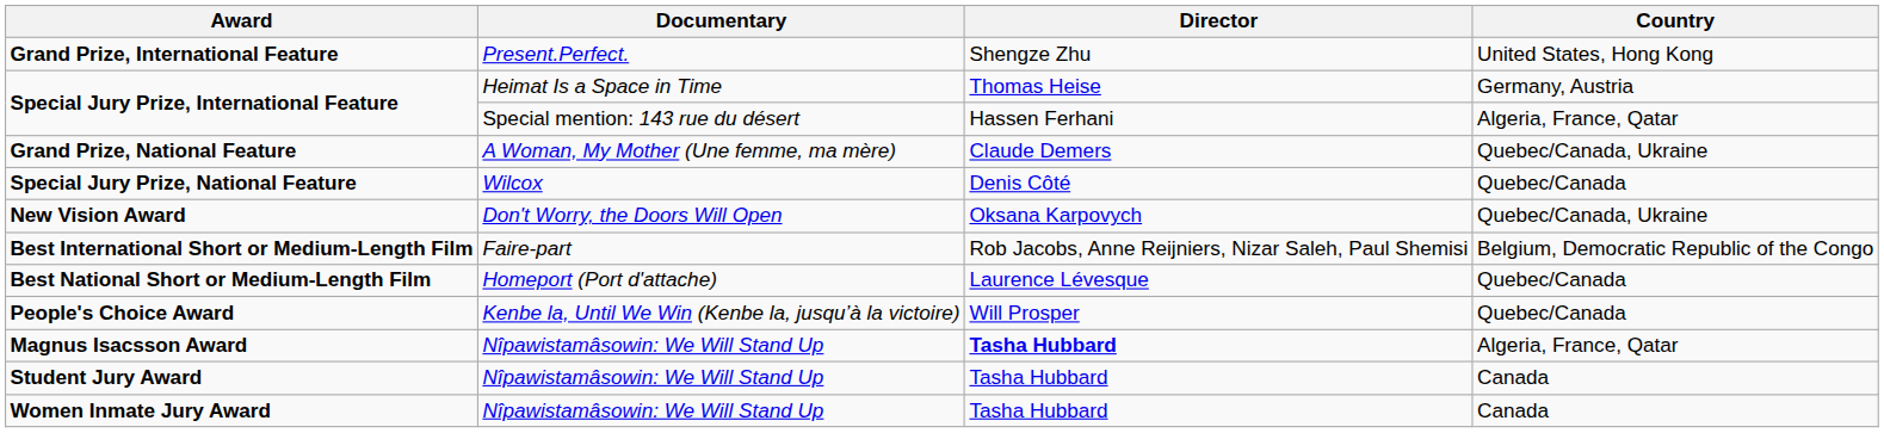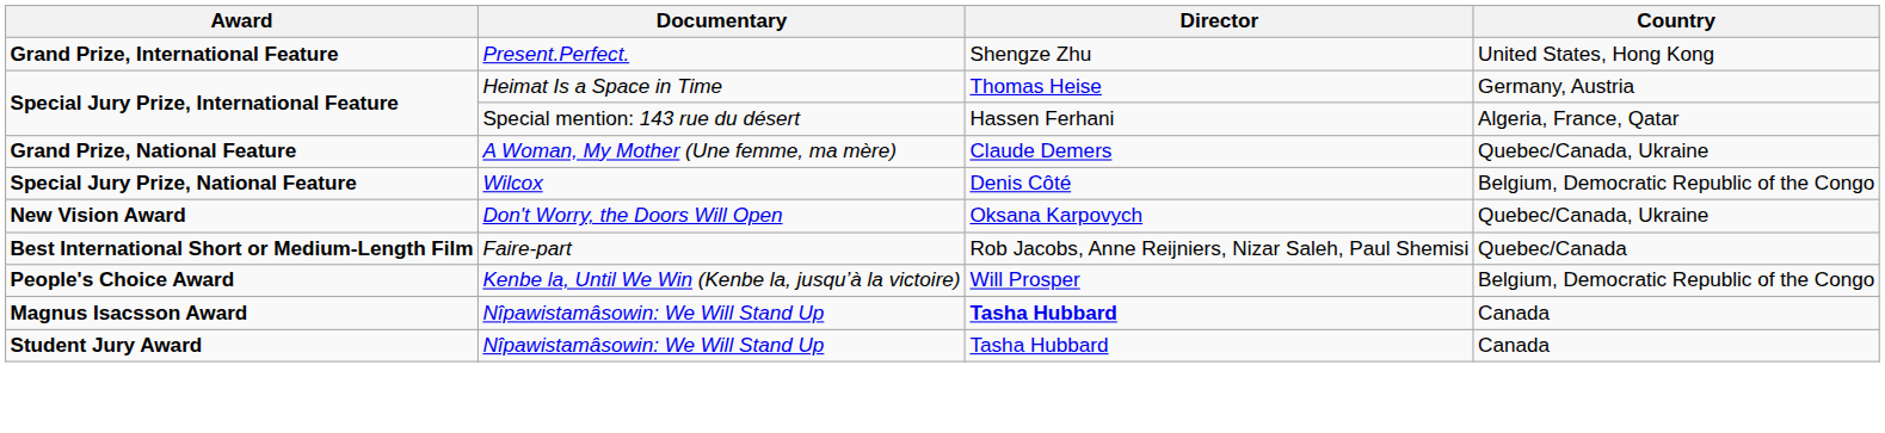 <table class="wikitable">
 <tr>
 <th>Award </th>
 <th>Documentary</th>
 <th>Director</th>
 <th>Country</th>
 </tr>
 <tr>
 <td><strong>Grand Prize, International Feature</strong></td>
 <td><em><a href='#'>Present.Perfect.</a></em></td>
 <td>Shengze Zhu</td>
 <td>United States, Hong Kong</td>
 </tr>
 <tr>
 <td rowspan="2"><strong>Special Jury Prize, International Feature</strong></td>
 <td><em>Heimat Is a Space in Time</em></td>
 <td><a href='#'>Thomas Heise</a></td>
 <td>Germany, Austria</td>
 </tr>
 <tr>
 <td>Special mention: <em>143 rue du désert</em></td>
 <td>Hassen Ferhani</td>
 <td>Algeria, France, Qatar</td>
 </tr>
 <tr>
 <td><strong>Grand Prize, National Feature</strong></td>
 <td><em><a href='#'>A Woman, My Mother</a> (Une femme, ma mère)</em></td>
 <td><a href='#'>Claude Demers</a></td>
 <td>Quebec/Canada, Ukraine</td>
 </tr>
 <tr>
 <td><strong>Special Jury Prize, National Feature</strong></td>
 <td><em><a href='#'>Wilcox</a></em></td>
 <td><a href='#'>Denis Côté</a></td>
-<td>Quebec/Canada</td>
+<td>Belgium, Democratic Republic of the Congo</td>
 </tr>
 <tr>
 <td><strong>New Vision Award</strong></td>
 <td><em><a href='#'>Don't Worry, the Doors Will Open</a></em></td>
 <td><a href='#'>Oksana Karpovych</a></td>
 <td>Quebec/Canada, Ukraine</td>
 </tr>
 <tr>
 <td><strong>Best International Short or Medium-Length Film</strong></td>
 <td><em>Faire-part</em></td>
 <td>Rob Jacobs, Anne Reijniers, Nizar Saleh, Paul Shemisi</td>
-<td>Belgium, Democratic Republic of the Congo</td>
-</tr>
-<tr>
-<td><strong>Best National Short or Medium-Length Film</strong></td>
-<td><em><a href='#'>Homeport</a> (Port d'attache)</em></td>
-<td><a href='#'>Laurence Lévesque</a></td>
 <td>Quebec/Canada</td>
 </tr>
 <tr>
 <td><strong>People's Choice Award</strong></td>
 <td><em><a href='#'>Kenbe la, Until We Win</a> (Kenbe la, jusqu’à la victoire)</em></td>
 <td><a href='#'>Will Prosper</a></td>
-<td>Quebec/Canada</td>
+<td>Belgium, Democratic Republic of the Congo</td>
 </tr>
 <tr>
 <td><strong>Magnus Isacsson Award</strong></td>
 <td><em><a href='#'>Nîpawistamâsowin: We Will Stand Up</a></em></td>
 <td><strong><a href='#'>Tasha Hubbard</a></strong></td>
-<td>Algeria, France, Qatar</td>
+<td>Canada</td>
 </tr>
 <tr>
 <td><strong>Student Jury Award</strong></td>
 <td><em><a href='#'>Nîpawistamâsowin: We Will Stand Up</a></em></td>
 <td><a href='#'>Tasha Hubbard</a></td>
 <td>Canada</td>
 </tr>
-<tr>
-<td><strong>Women Inmate Jury Award</strong></td>
-<td><em><a href='#'>Nîpawistamâsowin: We Will Stand Up</a></em></td>
-<td><a href='#'>Tasha Hubbard</a></td>
-<td>Canada</td>
-</tr>
 </table>
